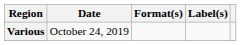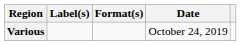 <table class="wikitable plainrowheaders">
 <tr>
 <th scope="col">Region</th>
+<th scope="col">Label(s)</th>
+<th scope="col">Format(s)</th>
 <th scope="col">Date</th>
-<th scope="col">Format(s)</th>
-<th scope="col">Label(s)</th>
 <th scope="col"></th>
 </tr>
 <tr>
 <th scope="row">Various</th>
-<td>October 24, 2019</td>
 <td></td>
 <td></td>
+<td>October 24, 2019</td>
 <td style="text-align:center;"></td>
 </tr>
 </table>
